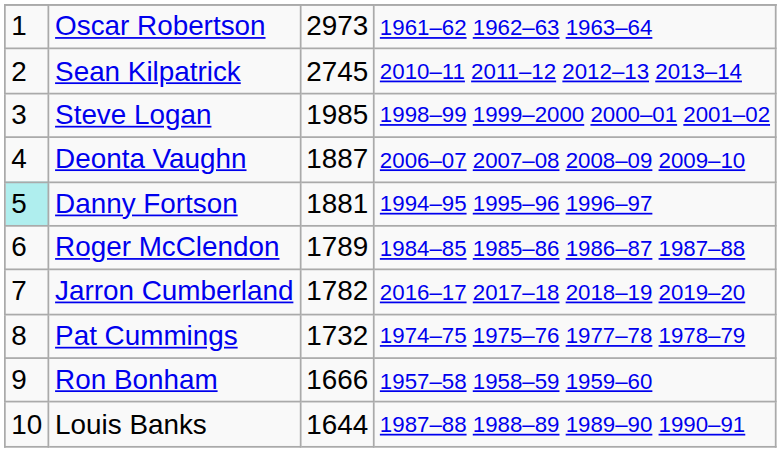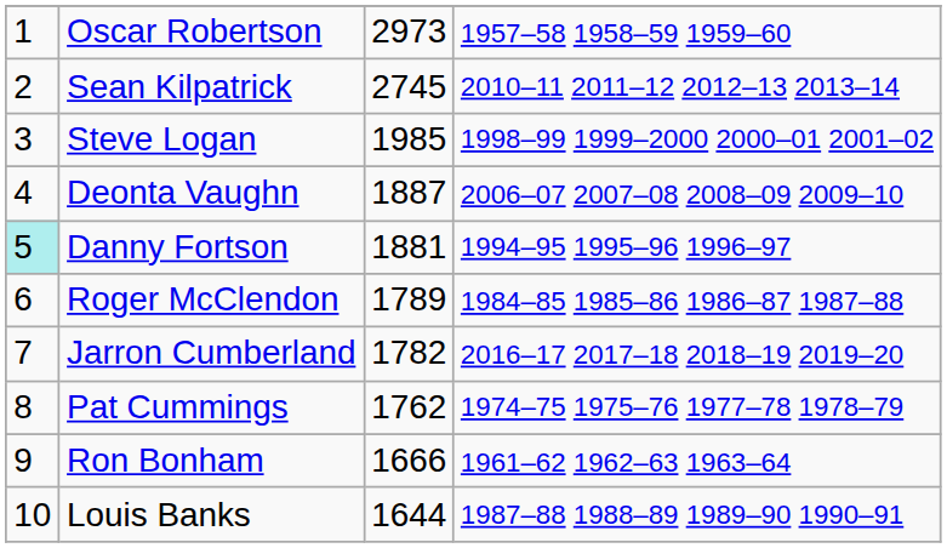 <table class="wikitable">
 <tr>
 </tr>
 <tr>
 <td>1</td>
 <td><a href='#'>Oscar Robertson</a></td>
 <td>2973</td>
-<td style="font-size:80%;"><a href='#'>1961–62</a> <a href='#'>1962–63</a> <a href='#'>1963–64</a></td>
+<td style="font-size:80%;"><a href='#'>1957–58</a> <a href='#'>1958–59</a> <a href='#'>1959–60</a></td>
 </tr>
 <tr>
 <td>2</td>
 <td><a href='#'>Sean Kilpatrick</a></td>
 <td>2745</td>
 <td style="font-size:80%;"><a href='#'>2010–11</a> <a href='#'>2011–12</a> <a href='#'>2012–13</a> <a href='#'>2013–14</a></td>
 </tr>
 <tr>
 <td>3</td>
 <td><a href='#'>Steve Logan</a></td>
 <td>1985</td>
 <td style="font-size:80%;"><a href='#'>1998–99</a> <a href='#'>1999–2000</a> <a href='#'>2000–01</a> <a href='#'>2001–02</a></td>
 </tr>
 <tr>
 <td>4</td>
 <td><a href='#'>Deonta Vaughn</a></td>
 <td>1887</td>
 <td style="font-size:80%;"><a href='#'>2006–07</a> <a href='#'>2007–08</a> <a href='#'>2008–09</a> <a href='#'>2009–10</a></td>
 </tr>
 <tr>
 <td style="background: paleturquoise;">5</td>
 <td><a href='#'>Danny Fortson</a></td>
 <td>1881</td>
 <td style="font-size:80%;"><a href='#'>1994–95</a> <a href='#'>1995–96</a> <a href='#'>1996–97</a></td>
 </tr>
 <tr>
 <td>6</td>
 <td><a href='#'>Roger McClendon</a></td>
 <td>1789</td>
 <td style="font-size:80%;"><a href='#'>1984–85</a> <a href='#'>1985–86</a> <a href='#'>1986–87</a> <a href='#'>1987–88</a></td>
 </tr>
 <tr>
 <td>7</td>
 <td><a href='#'>Jarron Cumberland</a></td>
 <td>1782</td>
 <td style="font-size:80%;"><a href='#'>2016–17</a> <a href='#'>2017–18</a> <a href='#'>2018–19</a> <a href='#'>2019–20</a></td>
 </tr>
 <tr>
 <td>8</td>
 <td><a href='#'>Pat Cummings</a></td>
-<td>1732</td>
+<td>1762</td>
 <td style="font-size:80%;"><a href='#'>1974–75</a> <a href='#'>1975–76</a> <a href='#'>1977–78</a> <a href='#'>1978–79</a></td>
 </tr>
 <tr>
 <td>9</td>
 <td><a href='#'>Ron Bonham</a></td>
 <td>1666</td>
-<td style="font-size:80%;"><a href='#'>1957–58</a> <a href='#'>1958–59</a> <a href='#'>1959–60</a></td>
+<td style="font-size:80%;"><a href='#'>1961–62</a> <a href='#'>1962–63</a> <a href='#'>1963–64</a></td>
 </tr>
 <tr>
 <td>10</td>
 <td>Louis Banks</td>
 <td>1644</td>
 <td style="font-size:80%;"><a href='#'>1987–88</a> <a href='#'>1988–89</a> <a href='#'>1989–90</a> <a href='#'>1990–91</a></td>
 </tr>
 </table>
